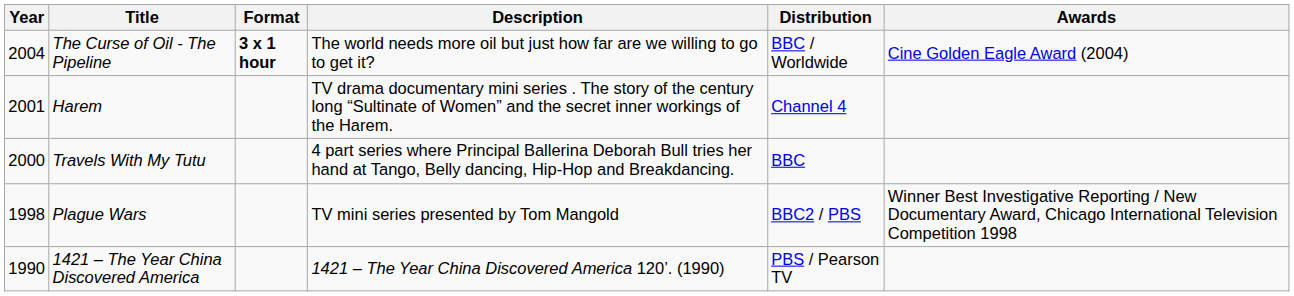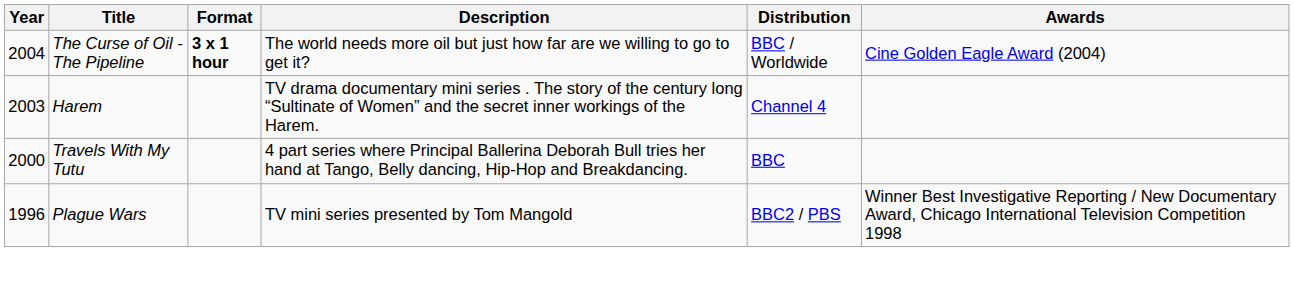 <table class="wikitable">
 <tr>
 <th>Year</th>
 <th>Title</th>
 <th>Format</th>
 <th>Description</th>
 <th>Distribution</th>
 <th>Awards</th>
 </tr>
 <tr>
 <td>2004</td>
 <td><em>The Curse of Oil - The Pipeline</em></td>
 <td><strong>3 x 1 hour</strong></td>
 <td>The world needs more oil but just how far are we willing to go to get it?</td>
 <td><a href='#'>BBC</a> / Worldwide</td>
 <td><a href='#'>Cine Golden Eagle Award</a> (2004)</td>
 </tr>
 <tr>
-<td>2001</td>
+<td>2003</td>
 <td><em>Harem</em></td>
 <td></td>
 <td>TV drama documentary mini series . The story of the century long “Sultinate of Women” and the secret inner workings of the Harem.</td>
 <td><a href='#'>Channel 4</a></td>
 <td></td>
 </tr>
 <tr>
 <td>2000</td>
 <td><em>Travels With My Tutu</em></td>
 <td></td>
 <td>4 part series where Principal Ballerina Deborah Bull tries her hand at Tango, Belly dancing, Hip-Hop and Breakdancing.</td>
 <td><a href='#'>BBC</a></td>
 <td></td>
 </tr>
 <tr>
-<td>1998</td>
+<td>1996</td>
 <td><em>Plague Wars</em></td>
 <td></td>
 <td>TV mini series presented by Tom Mangold</td>
 <td><a href='#'>BBC2</a> / <a href='#'>PBS</a></td>
 <td>Winner Best Investigative Reporting / New Documentary Award, Chicago International Television Competition 1998</td>
 </tr>
-<tr>
-<td>1990</td>
-<td><em>1421 – The Year China Discovered America </em></td>
-<td></td>
-<td><em>1421 – The Year China Discovered America</em> 120’. (1990)</td>
-<td><a href='#'>PBS</a> / Pearson TV</td>
-<td></td>
-</tr>
 </table>
